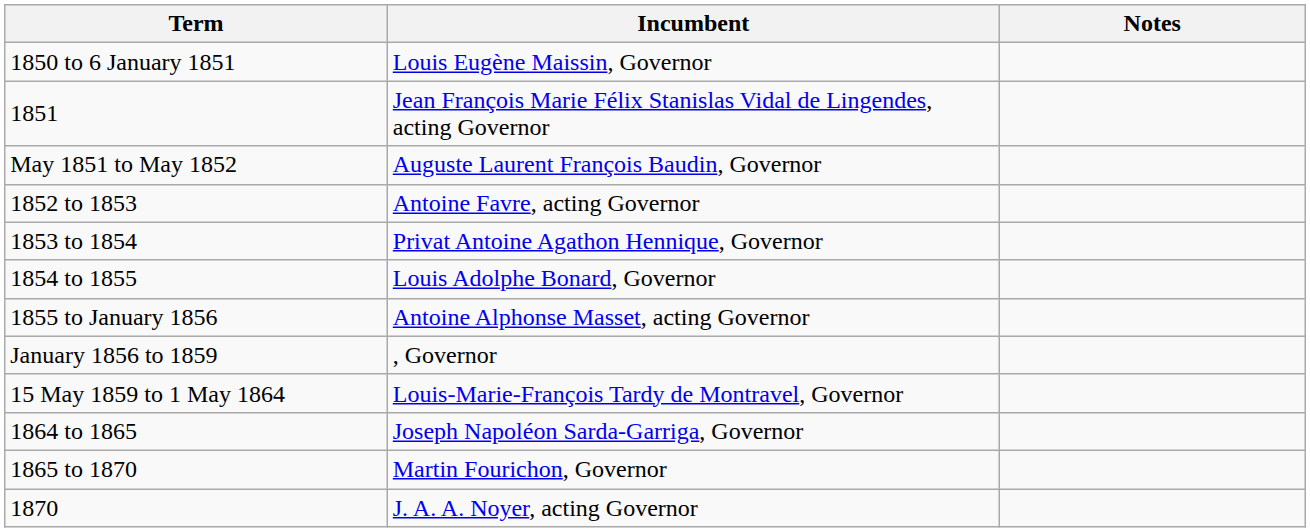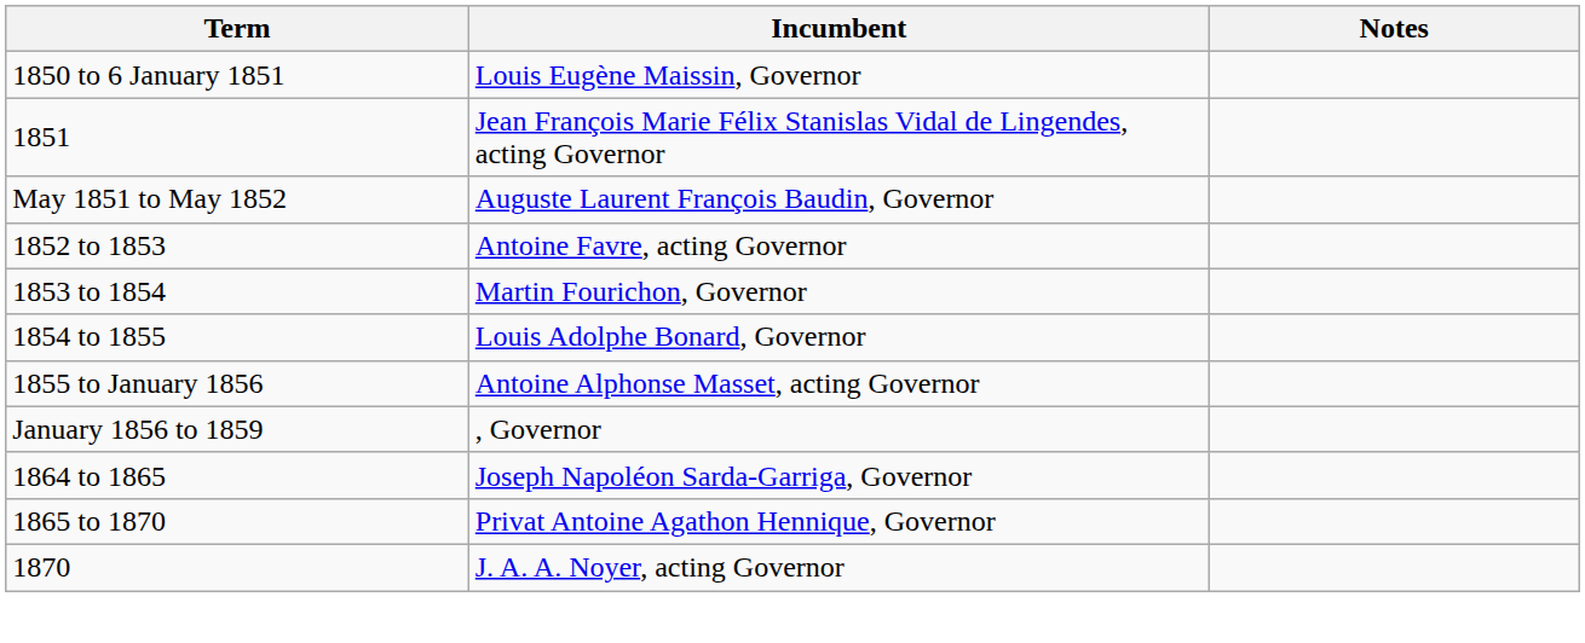 <table class="wikitable">
 <tr>
 <th width="25%" align=left>Term</th>
 <th width="40%" align=left>Incumbent</th>
 <th width="20%" align=left>Notes</th>
 </tr>
 <tr>
 <td>1850 to 6 January 1851</td>
 <td><a href='#'>Louis Eugène Maissin</a>, Governor</td>
 <td></td>
 </tr>
 <tr>
 <td>1851</td>
 <td><a href='#'>Jean François Marie Félix Stanislas Vidal de Lingendes</a>, acting Governor</td>
 <td></td>
 </tr>
 <tr>
 <td>May 1851 to May 1852</td>
 <td><a href='#'>Auguste Laurent François Baudin</a>, Governor</td>
 <td></td>
 </tr>
 <tr>
 <td>1852 to 1853</td>
 <td><a href='#'>Antoine Favre</a>, acting Governor</td>
 <td></td>
 </tr>
 <tr>
 <td>1853 to 1854</td>
-<td><a href='#'>Privat Antoine Agathon Hennique</a>, Governor</td>
+<td><a href='#'>Martin Fourichon</a>, Governor</td>
 <td></td>
 </tr>
 <tr>
 <td>1854 to 1855</td>
 <td><a href='#'>Louis Adolphe Bonard</a>, Governor</td>
 <td></td>
 </tr>
 <tr>
 <td>1855 to January 1856</td>
 <td><a href='#'>Antoine Alphonse Masset</a>, acting Governor</td>
 <td></td>
 </tr>
 <tr>
 <td>January 1856 to 1859</td>
 <td>, Governor</td>
 <td></td>
 </tr>
 <tr>
-<td>15 May 1859 to 1 May 1864</td>
-<td><a href='#'>Louis-Marie-François Tardy de Montravel</a>, Governor</td>
-<td></td>
-</tr>
-<tr>
 <td>1864 to 1865</td>
 <td><a href='#'>Joseph Napoléon Sarda-Garriga</a>, Governor</td>
 <td></td>
 </tr>
 <tr>
 <td>1865 to 1870</td>
-<td><a href='#'>Martin Fourichon</a>, Governor</td>
+<td><a href='#'>Privat Antoine Agathon Hennique</a>, Governor</td>
 <td></td>
 </tr>
 <tr>
 <td>1870</td>
 <td><a href='#'>J. A. A. Noyer</a>, acting Governor</td>
 <td></td>
 </tr>
 </table>
